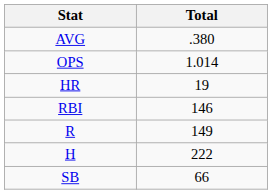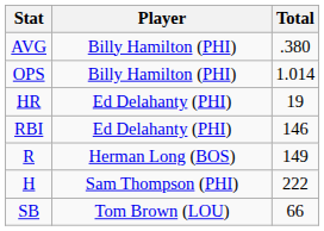 <table class="wikitable" style="text-align:center;">
 <tr>
 <th style="width:15%;">Stat</th>
+<th>Player</th>
 <th style="width:15%;">Total</th>
 </tr>
 <tr>
 <td><a href='#'>AVG</a></td>
+<td><a href='#'>Billy Hamilton</a> (<a href='#'>PHI</a>)</td>
 <td>.380</td>
 </tr>
 <tr>
 <td><a href='#'>OPS</a></td>
+<td><a href='#'>Billy Hamilton</a> (<a href='#'>PHI</a>)</td>
 <td>1.014</td>
 </tr>
 <tr>
 <td><a href='#'>HR</a></td>
+<td><a href='#'>Ed Delahanty</a> (<a href='#'>PHI</a>)</td>
 <td>19</td>
 </tr>
 <tr>
 <td><a href='#'>RBI</a></td>
+<td><a href='#'>Ed Delahanty</a> (<a href='#'>PHI</a>)</td>
 <td>146</td>
 </tr>
 <tr>
 <td><a href='#'>R</a></td>
+<td><a href='#'>Herman Long</a> (<a href='#'>BOS</a>)</td>
 <td>149</td>
 </tr>
 <tr>
 <td><a href='#'>H</a></td>
+<td><a href='#'>Sam Thompson</a> (<a href='#'>PHI</a>)</td>
 <td>222</td>
 </tr>
 <tr>
 <td><a href='#'>SB</a></td>
+<td><a href='#'>Tom Brown</a> (<a href='#'>LOU</a>)</td>
 <td>66</td>
 </tr>
 </table>
